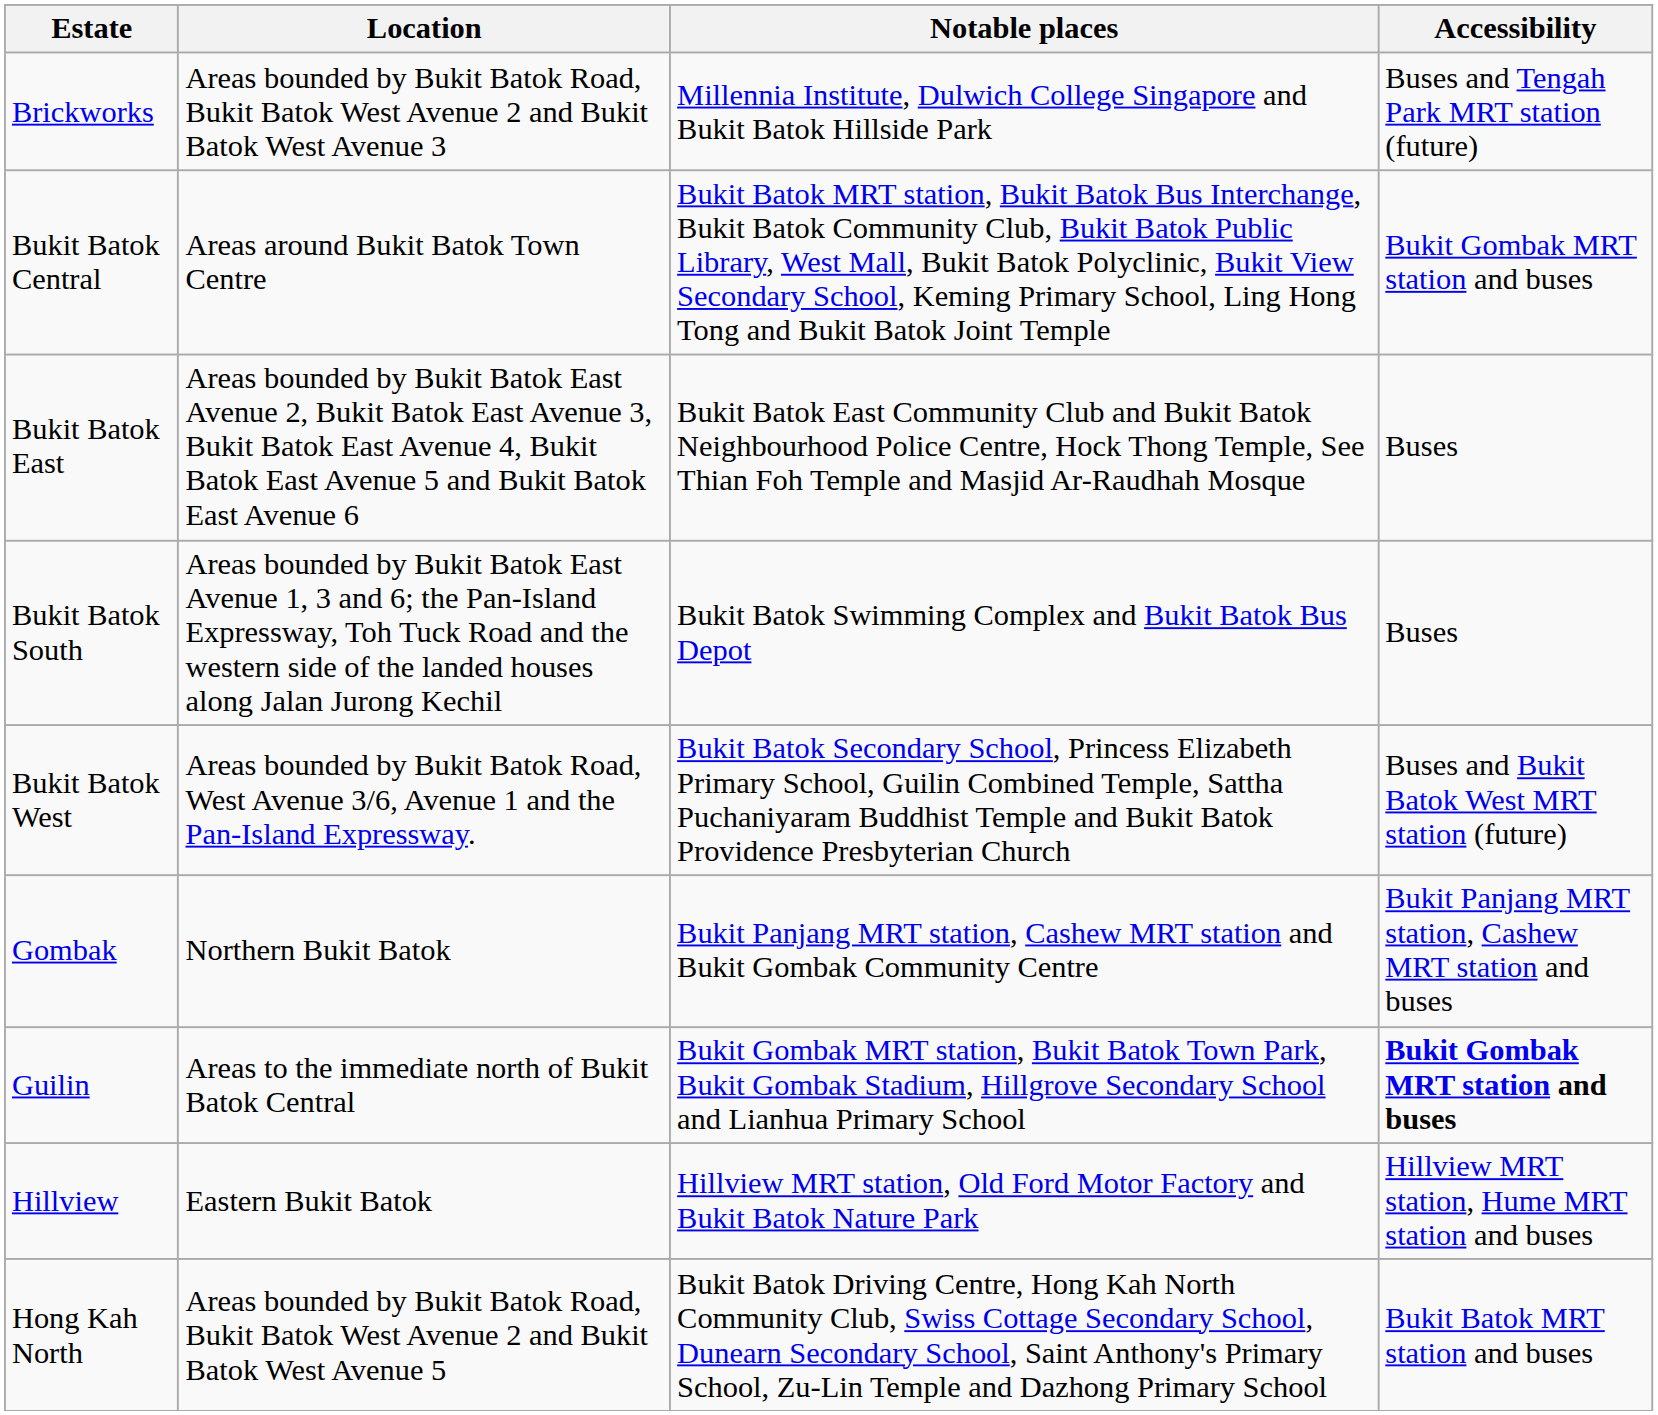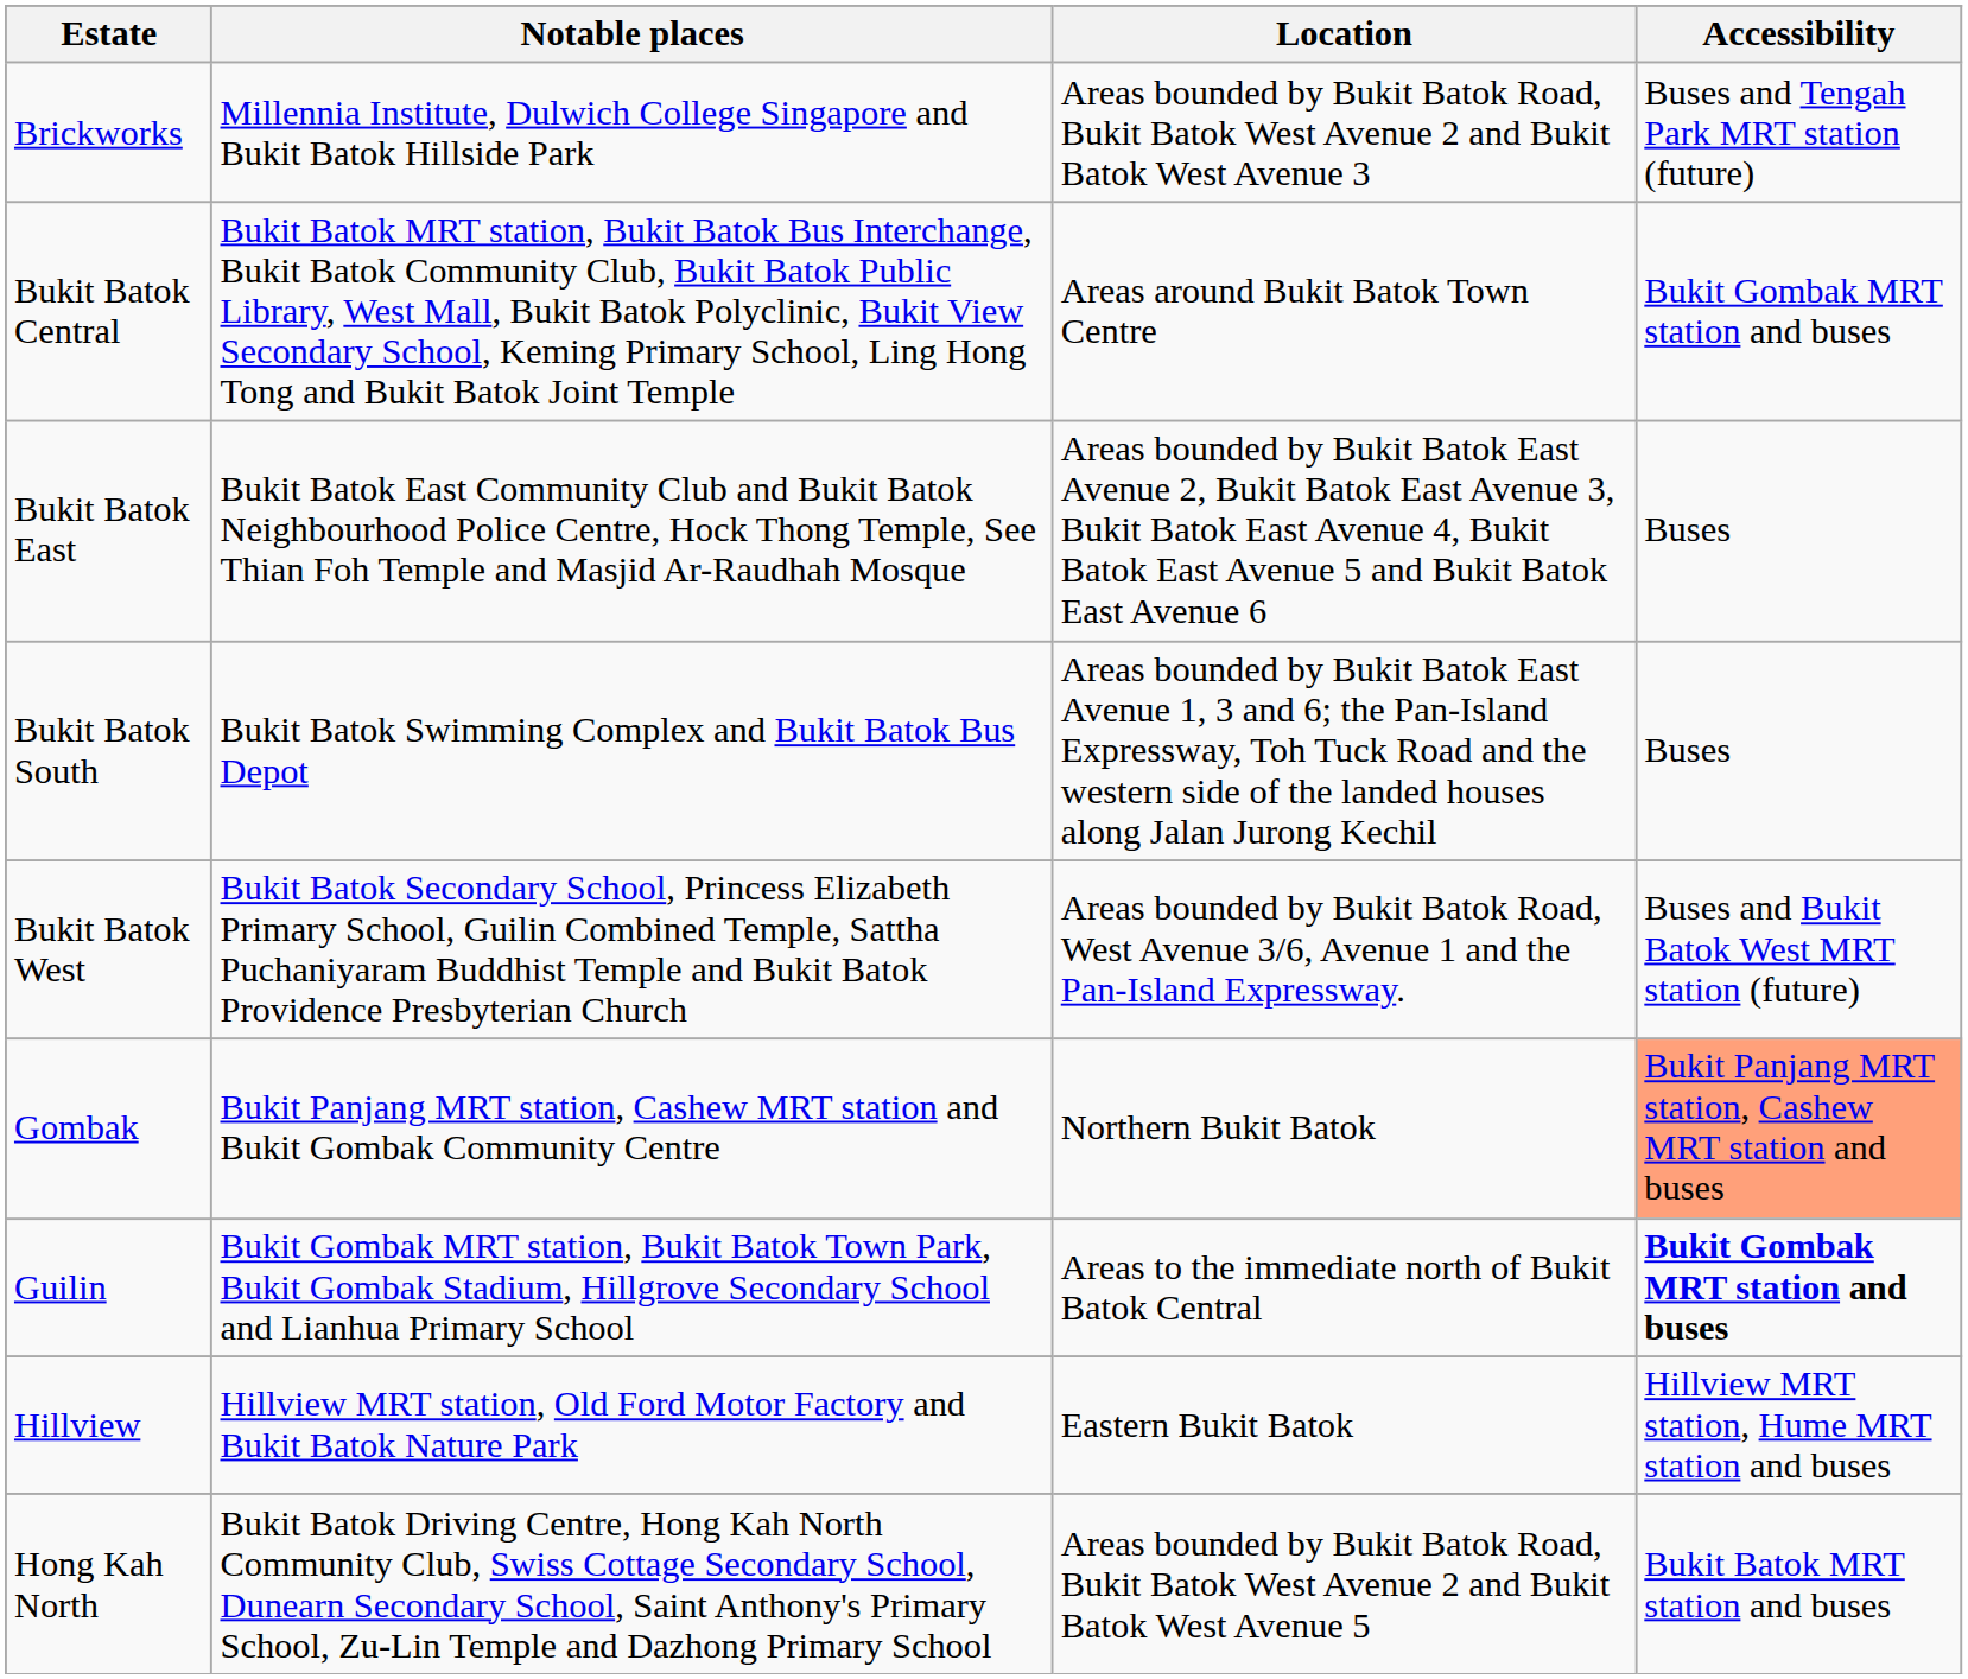 <table class="wikitable">
 <tr>
 <th>Estate</th>
+<th>Notable places</th>
 <th>Location</th>
-<th>Notable places</th>
 <th>Accessibility</th>
 </tr>
 <tr>
 <td><a href='#'>Brickworks</a></td>
+<td><a href='#'>Millennia Institute</a>, <a href='#'>Dulwich College Singapore</a> and Bukit Batok Hillside Park</td>
 <td>Areas bounded by Bukit Batok Road, Bukit Batok West Avenue 2 and Bukit Batok West Avenue 3</td>
-<td><a href='#'>Millennia Institute</a>, <a href='#'>Dulwich College Singapore</a> and Bukit Batok Hillside Park</td>
 <td>Buses and <a href='#'>Tengah Park MRT station</a> (future)</td>
 </tr>
 <tr>
 <td>Bukit Batok Central</td>
+<td><a href='#'>Bukit Batok MRT station</a>, <a href='#'>Bukit Batok Bus Interchange</a>, Bukit Batok Community Club, <a href='#'>Bukit Batok Public Library</a>, <a href='#'>West Mall</a>, Bukit Batok Polyclinic, <a href='#'>Bukit View Secondary School</a>, Keming Primary School, Ling Hong Tong and Bukit Batok Joint Temple</td>
 <td>Areas around Bukit Batok Town Centre</td>
-<td><a href='#'>Bukit Batok MRT station</a>, <a href='#'>Bukit Batok Bus Interchange</a>, Bukit Batok Community Club, <a href='#'>Bukit Batok Public Library</a>, <a href='#'>West Mall</a>, Bukit Batok Polyclinic, <a href='#'>Bukit View Secondary School</a>, Keming Primary School, Ling Hong Tong and Bukit Batok Joint Temple</td>
 <td><a href='#'>Bukit Gombak MRT station</a> and buses</td>
 </tr>
 <tr>
 <td>Bukit Batok East</td>
+<td>Bukit Batok East Community Club and Bukit Batok Neighbourhood Police Centre, Hock Thong Temple, See Thian Foh Temple and Masjid Ar-Raudhah Mosque</td>
 <td>Areas bounded by Bukit Batok East Avenue 2, Bukit Batok East Avenue 3,  Bukit Batok East Avenue 4,  Bukit Batok East Avenue 5 and Bukit Batok East Avenue 6</td>
-<td>Bukit Batok East Community Club and Bukit Batok Neighbourhood Police Centre, Hock Thong Temple, See Thian Foh Temple and Masjid Ar-Raudhah Mosque</td>
 <td>Buses</td>
 </tr>
 <tr>
 <td>Bukit Batok South</td>
+<td>Bukit Batok Swimming Complex and <a href='#'>Bukit Batok Bus Depot</a></td>
 <td>Areas bounded by Bukit Batok East Avenue 1, 3 and 6; the Pan-Island Expressway, Toh Tuck Road and the western side of the landed houses along Jalan Jurong Kechil</td>
-<td>Bukit Batok Swimming Complex and <a href='#'>Bukit Batok Bus Depot</a></td>
 <td>Buses</td>
 </tr>
 <tr>
 <td>Bukit Batok West</td>
+<td><a href='#'>Bukit Batok Secondary School</a>, Princess Elizabeth Primary School, Guilin Combined Temple, Sattha Puchaniyaram Buddhist Temple and Bukit Batok Providence Presbyterian Church</td>
 <td>Areas bounded by Bukit Batok Road, West Avenue 3/6, Avenue 1 and the <a href='#'>Pan-Island Expressway</a>.</td>
-<td><a href='#'>Bukit Batok Secondary School</a>, Princess Elizabeth Primary School, Guilin Combined Temple, Sattha Puchaniyaram Buddhist Temple and Bukit Batok Providence Presbyterian Church</td>
 <td>Buses and <a href='#'>Bukit Batok West MRT station</a> (future)</td>
 </tr>
 <tr>
 <td><a href='#'>Gombak</a></td>
+<td><a href='#'>Bukit Panjang MRT station</a>, <a href='#'>Cashew MRT station</a> and Bukit Gombak Community Centre</td>
 <td>Northern Bukit Batok</td>
-<td><a href='#'>Bukit Panjang MRT station</a>, <a href='#'>Cashew MRT station</a> and Bukit Gombak Community Centre</td>
-<td><a href='#'>Bukit Panjang MRT station</a>, <a href='#'>Cashew MRT station</a> and buses</td>
+<td style="background: lightsalmon;"><a href='#'>Bukit Panjang MRT station</a>, <a href='#'>Cashew MRT station</a> and buses</td>
 </tr>
 <tr>
 <td><a href='#'>Guilin</a></td>
+<td><a href='#'>Bukit Gombak MRT station</a>, <a href='#'>Bukit Batok Town Park</a>, <a href='#'>Bukit Gombak Stadium</a>, <a href='#'>Hillgrove Secondary School</a> and Lianhua Primary School</td>
 <td>Areas to the immediate north of Bukit Batok Central</td>
-<td><a href='#'>Bukit Gombak MRT station</a>, <a href='#'>Bukit Batok Town Park</a>, <a href='#'>Bukit Gombak Stadium</a>, <a href='#'>Hillgrove Secondary School</a> and Lianhua Primary School</td>
 <td><strong><a href='#'>Bukit Gombak MRT station</a> and buses</strong></td>
 </tr>
 <tr>
 <td><a href='#'>Hillview</a></td>
+<td><a href='#'>Hillview MRT station</a>, <a href='#'>Old Ford Motor Factory</a> and <a href='#'>Bukit Batok Nature Park</a></td>
 <td>Eastern Bukit Batok</td>
-<td><a href='#'>Hillview MRT station</a>, <a href='#'>Old Ford Motor Factory</a> and <a href='#'>Bukit Batok Nature Park</a></td>
 <td><a href='#'>Hillview MRT station</a>, <a href='#'>Hume MRT station</a>  and buses</td>
 </tr>
 <tr>
 <td>Hong Kah North</td>
+<td>Bukit Batok Driving Centre, Hong Kah North Community Club, <a href='#'>Swiss Cottage Secondary School</a>, <a href='#'>Dunearn Secondary School</a>, Saint Anthony's Primary School, Zu-Lin Temple and Dazhong Primary School</td>
 <td>Areas bounded by Bukit Batok Road, Bukit Batok West Avenue 2 and Bukit Batok West Avenue 5</td>
-<td>Bukit Batok Driving Centre, Hong Kah North Community Club, <a href='#'>Swiss Cottage Secondary School</a>, <a href='#'>Dunearn Secondary School</a>, Saint Anthony's Primary School, Zu-Lin Temple and Dazhong Primary School</td>
 <td><a href='#'>Bukit Batok MRT station</a> and buses</td>
 </tr>
 </table>
